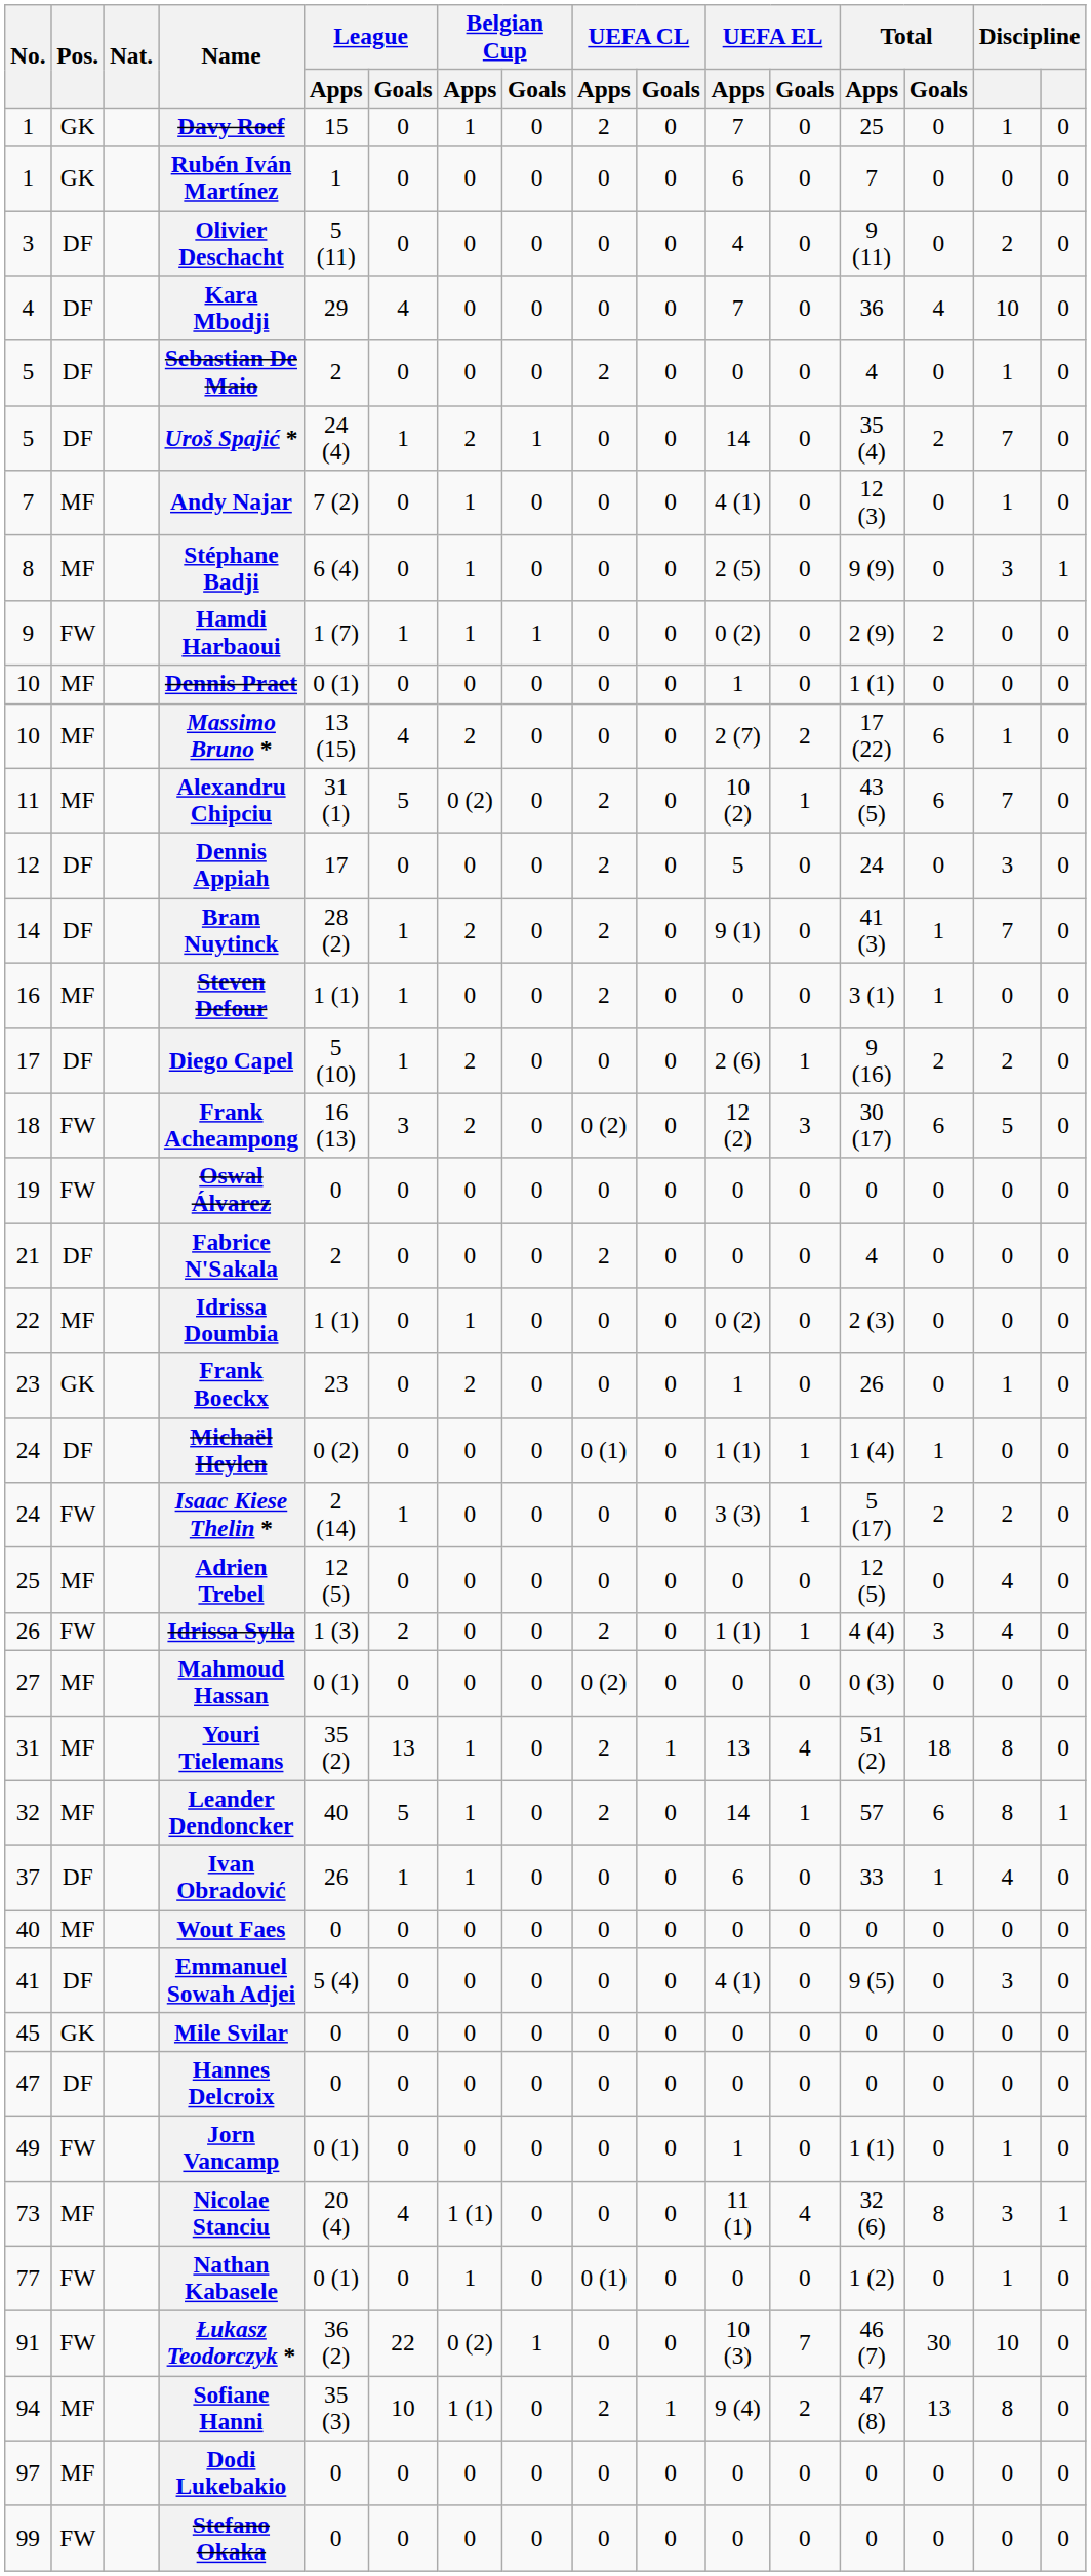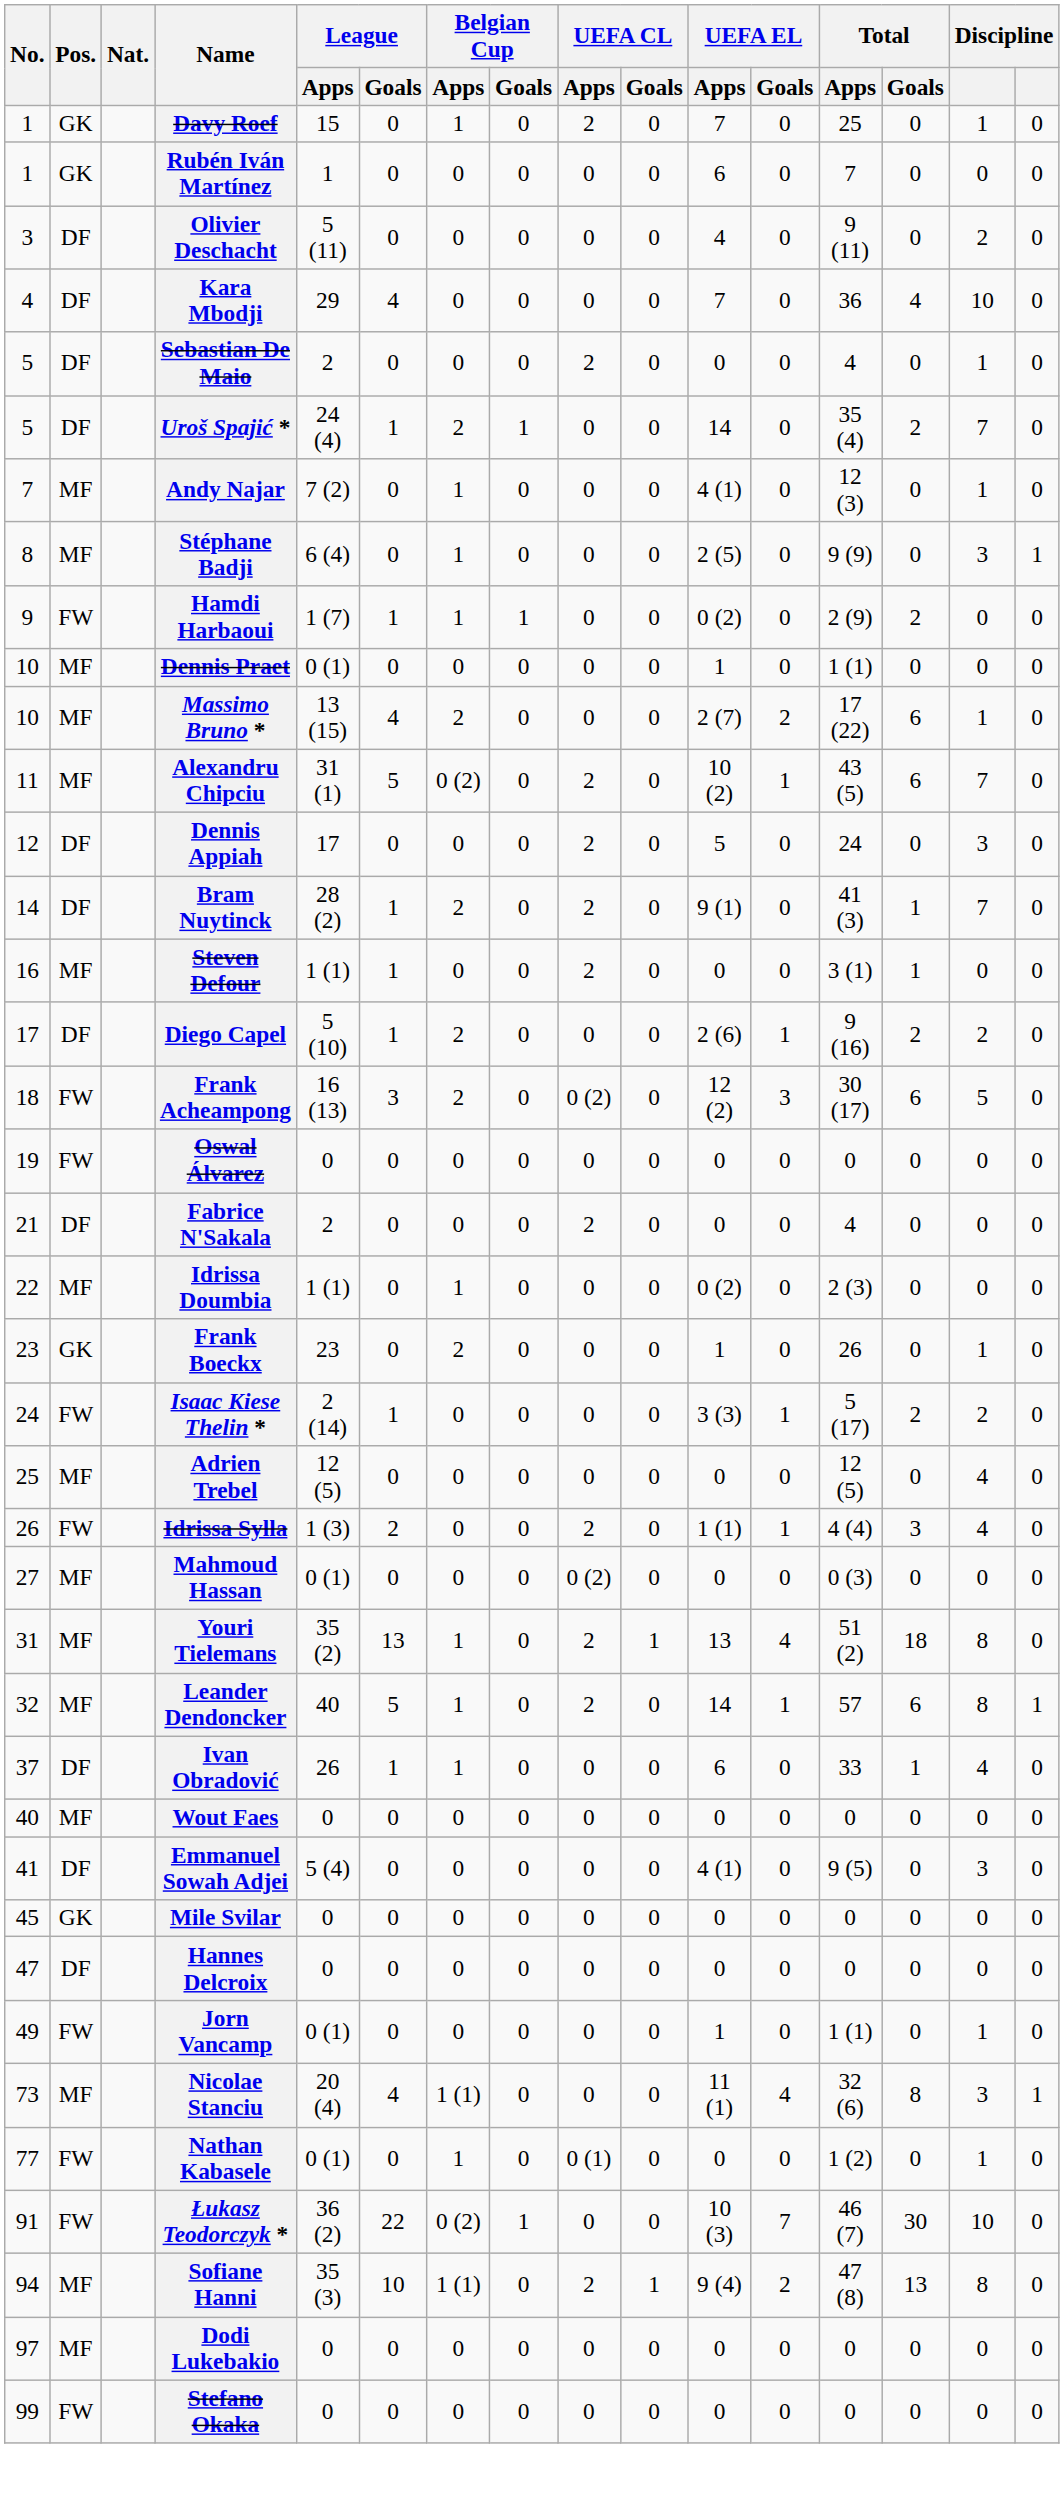 <table class="wikitable plainrowheaders" style="text-align:center">
 <tr>
 <th rowspan="2" width="40">No.</th>
 <th rowspan="2" width="40">Pos.</th>
 <th rowspan="2" width="65">Nat.</th>
 <th rowspan="2" width="150" scope="col">Name</th>
 <th colspan="2" width="90"><a href='#'>League</a></th>
 <th colspan="2" width="90"><a href='#'>Belgian Cup</a></th>
 <th colspan="2" width="90"><a href='#'>UEFA CL</a></th>
 <th colspan="2" width="90"><a href='#'>UEFA EL</a></th>
 <th colspan="2" width="90">Total</th>
 <th colspan="2" width="90">Discipline</th>
 </tr>
 <tr>
 <th scope="col">Apps</th>
 <th scope="col">Goals</th>
 <th scope="col">Apps</th>
 <th scope="col">Goals</th>
 <th scope="col">Apps</th>
 <th scope="col">Goals</th>
 <th scope="col">Apps</th>
 <th scope="col">Goals</th>
 <th scope="col">Apps</th>
 <th scope="col">Goals</th>
 <th scope="col"></th>
 <th scope="col"></th>
 </tr>
 <tr>
 <td>1</td>
 <td>GK</td>
 <td align="left"></td>
 <th scope="row"><s><a href='#'>Davy Roef</a></s> </th>
 <td>15</td>
 <td>0</td>
 <td>1</td>
 <td>0</td>
 <td>2</td>
 <td>0</td>
 <td>7</td>
 <td>0</td>
 <td>25</td>
 <td>0</td>
 <td>1</td>
 <td>0</td>
 </tr>
 <tr>
 <td>1</td>
 <td>GK</td>
 <td align="left"></td>
 <th scope="row"><a href='#'>Rubén Iván Martínez</a></th>
 <td>1</td>
 <td>0</td>
 <td>0</td>
 <td>0</td>
 <td>0</td>
 <td>0</td>
 <td>6</td>
 <td>0</td>
 <td>7</td>
 <td>0</td>
 <td>0</td>
 <td>0</td>
 </tr>
 <tr>
 <td>3</td>
 <td>DF</td>
 <td align="left"></td>
 <th scope="row"><a href='#'>Olivier Deschacht</a></th>
 <td>5 (11)</td>
 <td>0</td>
 <td>0</td>
 <td>0</td>
 <td>0</td>
 <td>0</td>
 <td>4</td>
 <td>0</td>
 <td>9 (11)</td>
 <td>0</td>
 <td>2</td>
 <td>0</td>
 </tr>
 <tr>
 <td>4</td>
 <td>DF</td>
 <td align="left"></td>
 <th scope="row"><a href='#'>Kara Mbodji</a></th>
 <td>29</td>
 <td>4</td>
 <td>0</td>
 <td>0</td>
 <td>0</td>
 <td>0</td>
 <td>7</td>
 <td>0</td>
 <td>36</td>
 <td>4</td>
 <td>10</td>
 <td>0</td>
 </tr>
 <tr>
 <td>5</td>
 <td>DF</td>
 <td align="left"></td>
 <th scope="row"><s><a href='#'>Sebastian De Maio</a></s> </th>
 <td>2</td>
 <td>0</td>
 <td>0</td>
 <td>0</td>
 <td>2</td>
 <td>0</td>
 <td>0</td>
 <td>0</td>
 <td>4</td>
 <td>0</td>
 <td>1</td>
 <td>0</td>
 </tr>
 <tr>
 <td>5</td>
 <td>DF</td>
 <td align="left"></td>
 <th scope="row"><em><a href='#'>Uroš Spajić</a></em> *</th>
 <td>24 (4)</td>
 <td>1</td>
 <td>2</td>
 <td>1</td>
 <td>0</td>
 <td>0</td>
 <td>14</td>
 <td>0</td>
 <td>35 (4)</td>
 <td>2</td>
 <td>7</td>
 <td>0</td>
 </tr>
 <tr>
 <td>7</td>
 <td>MF</td>
 <td align="left"></td>
 <th scope="row"><a href='#'>Andy Najar</a></th>
 <td>7 (2)</td>
 <td>0</td>
 <td>1</td>
 <td>0</td>
 <td>0</td>
 <td>0</td>
 <td>4 (1)</td>
 <td>0</td>
 <td>12 (3)</td>
 <td>0</td>
 <td>1</td>
 <td>0</td>
 </tr>
 <tr>
 <td>8</td>
 <td>MF</td>
 <td align="left"></td>
 <th scope="row"><a href='#'>Stéphane Badji</a></th>
 <td>6 (4)</td>
 <td>0</td>
 <td>1</td>
 <td>0</td>
 <td>0</td>
 <td>0</td>
 <td>2 (5)</td>
 <td>0</td>
 <td>9 (9)</td>
 <td>0</td>
 <td>3</td>
 <td>1</td>
 </tr>
 <tr>
 <td>9</td>
 <td>FW</td>
 <td align="left"></td>
 <th scope="row"><a href='#'>Hamdi Harbaoui</a></th>
 <td>1 (7)</td>
 <td>1</td>
 <td>1</td>
 <td>1</td>
 <td>0</td>
 <td>0</td>
 <td>0 (2)</td>
 <td>0</td>
 <td>2 (9)</td>
 <td>2</td>
 <td>0</td>
 <td>0</td>
 </tr>
 <tr>
 <td>10</td>
 <td>MF</td>
 <td align="left"></td>
 <th scope="row"><s><a href='#'>Dennis Praet</a></s> </th>
 <td>0 (1)</td>
 <td>0</td>
 <td>0</td>
 <td>0</td>
 <td>0</td>
 <td>0</td>
 <td>1</td>
 <td>0</td>
 <td>1 (1)</td>
 <td>0</td>
 <td>0</td>
 <td>0</td>
 </tr>
 <tr>
 <td>10</td>
 <td>MF</td>
 <td align="left"></td>
 <th scope="row"><em><a href='#'>Massimo Bruno</a></em> *</th>
 <td>13 (15)</td>
 <td>4</td>
 <td>2</td>
 <td>0</td>
 <td>0</td>
 <td>0</td>
 <td>2 (7)</td>
 <td>2</td>
 <td>17 (22)</td>
 <td>6</td>
 <td>1</td>
 <td>0</td>
 </tr>
 <tr>
 <td>11</td>
 <td>MF</td>
 <td align="left"></td>
 <th scope="row"><a href='#'>Alexandru Chipciu</a></th>
 <td>31 (1)</td>
 <td>5</td>
 <td>0 (2)</td>
 <td>0</td>
 <td>2</td>
 <td>0</td>
 <td>10 (2)</td>
 <td>1</td>
 <td>43 (5)</td>
 <td>6</td>
 <td>7</td>
 <td>0</td>
 </tr>
 <tr>
 <td>12</td>
 <td>DF</td>
 <td align="left"></td>
 <th scope="row"><a href='#'>Dennis Appiah</a></th>
 <td>17</td>
 <td>0</td>
 <td>0</td>
 <td>0</td>
 <td>2</td>
 <td>0</td>
 <td>5</td>
 <td>0</td>
 <td>24</td>
 <td>0</td>
 <td>3</td>
 <td>0</td>
 </tr>
 <tr>
 <td>14</td>
 <td>DF</td>
 <td align="left"></td>
 <th scope="row"><a href='#'>Bram Nuytinck</a></th>
 <td>28 (2)</td>
 <td>1</td>
 <td>2</td>
 <td>0</td>
 <td>2</td>
 <td>0</td>
 <td>9 (1)</td>
 <td>0</td>
 <td>41 (3)</td>
 <td>1</td>
 <td>7</td>
 <td>0</td>
 </tr>
 <tr>
 <td>16</td>
 <td>MF</td>
 <td align="left"></td>
 <th scope="row"><s><a href='#'>Steven Defour</a></s> </th>
 <td>1 (1)</td>
 <td>1</td>
 <td>0</td>
 <td>0</td>
 <td>2</td>
 <td>0</td>
 <td>0</td>
 <td>0</td>
 <td>3 (1)</td>
 <td>1</td>
 <td>0</td>
 <td>0</td>
 </tr>
 <tr>
 <td>17</td>
 <td>DF</td>
 <td align="left"></td>
 <th scope="row"><a href='#'>Diego Capel</a></th>
 <td>5 (10)</td>
 <td>1</td>
 <td>2</td>
 <td>0</td>
 <td>0</td>
 <td>0</td>
 <td>2 (6)</td>
 <td>1</td>
 <td>9 (16)</td>
 <td>2</td>
 <td>2</td>
 <td>0</td>
 </tr>
 <tr>
 <td>18</td>
 <td>FW</td>
 <td align="left"></td>
 <th scope="row"><a href='#'>Frank Acheampong</a></th>
 <td>16 (13)</td>
 <td>3</td>
 <td>2</td>
 <td>0</td>
 <td>0 (2)</td>
 <td>0</td>
 <td>12 (2)</td>
 <td>3</td>
 <td>30 (17)</td>
 <td>6</td>
 <td>5</td>
 <td>0</td>
 </tr>
 <tr>
 <td>19</td>
 <td>FW</td>
 <td align="left"></td>
 <th scope="row"><s><a href='#'>Oswal Álvarez</a></s> </th>
 <td>0</td>
 <td>0</td>
 <td>0</td>
 <td>0</td>
 <td>0</td>
 <td>0</td>
 <td>0</td>
 <td>0</td>
 <td>0</td>
 <td>0</td>
 <td>0</td>
 <td>0</td>
 </tr>
 <tr>
 <td>21</td>
 <td>DF</td>
 <td align="left"></td>
 <th scope="row"><a href='#'>Fabrice N'Sakala</a></th>
 <td>2</td>
 <td>0</td>
 <td>0</td>
 <td>0</td>
 <td>2</td>
 <td>0</td>
 <td>0</td>
 <td>0</td>
 <td>4</td>
 <td>0</td>
 <td>0</td>
 <td>0</td>
 </tr>
 <tr>
 <td>22</td>
 <td>MF</td>
 <td align="left"></td>
 <th scope="row"><a href='#'>Idrissa Doumbia</a></th>
 <td>1 (1)</td>
 <td>0</td>
 <td>1</td>
 <td>0</td>
 <td>0</td>
 <td>0</td>
 <td>0 (2)</td>
 <td>0</td>
 <td>2 (3)</td>
 <td>0</td>
 <td>0</td>
 <td>0</td>
 </tr>
 <tr>
 <td>23</td>
 <td>GK</td>
 <td align="left"></td>
 <th scope="row"><a href='#'>Frank Boeckx</a></th>
 <td>23</td>
 <td>0</td>
 <td>2</td>
 <td>0</td>
 <td>0</td>
 <td>0</td>
 <td>1</td>
 <td>0</td>
 <td>26</td>
 <td>0</td>
 <td>1</td>
 <td>0</td>
 </tr>
 <tr>
 <td>24</td>
-<td>DF</td>
-<td align="left"></td>
-<th scope="row"><s><a href='#'>Michaël Heylen</a></s> </th>
-<td>0 (2)</td>
-<td>0</td>
-<td>0</td>
-<td>0</td>
-<td>0 (1)</td>
-<td>0</td>
-<td>1 (1)</td>
-<td>1</td>
-<td>1 (4)</td>
-<td>1</td>
-<td>0</td>
-<td>0</td>
-</tr>
-<tr>
-<td>24</td>
 <td>FW</td>
 <td align="left"></td>
 <th scope="row"><em><a href='#'>Isaac Kiese Thelin</a></em> *</th>
 <td>2 (14)</td>
 <td>1</td>
 <td>0</td>
 <td>0</td>
 <td>0</td>
 <td>0</td>
 <td>3 (3)</td>
 <td>1</td>
 <td>5 (17)</td>
 <td>2</td>
 <td>2</td>
 <td>0</td>
 </tr>
 <tr>
 <td>25</td>
 <td>MF</td>
 <td align="left"></td>
 <th scope="row"><a href='#'>Adrien Trebel</a></th>
 <td>12 (5)</td>
 <td>0</td>
 <td>0</td>
 <td>0</td>
 <td>0</td>
 <td>0</td>
 <td>0</td>
 <td>0</td>
 <td>12 (5)</td>
 <td>0</td>
 <td>4</td>
 <td>0</td>
 </tr>
 <tr>
 <td>26</td>
 <td>FW</td>
 <td align="left"></td>
 <th scope="row"><s><a href='#'>Idrissa Sylla</a></s> </th>
 <td>1 (3)</td>
 <td>2</td>
 <td>0</td>
 <td>0</td>
 <td>2</td>
 <td>0</td>
 <td>1 (1)</td>
 <td>1</td>
 <td>4 (4)</td>
 <td>3</td>
 <td>4</td>
 <td>0</td>
 </tr>
 <tr>
 <td>27</td>
 <td>MF</td>
 <td align="left"></td>
 <th scope="row"><a href='#'>Mahmoud Hassan</a></th>
 <td>0 (1)</td>
 <td>0</td>
 <td>0</td>
 <td>0</td>
 <td>0 (2)</td>
 <td>0</td>
 <td>0</td>
 <td>0</td>
 <td>0 (3)</td>
 <td>0</td>
 <td>0</td>
 <td>0</td>
 </tr>
 <tr>
 <td>31</td>
 <td>MF</td>
 <td align="left"></td>
 <th scope="row"><a href='#'>Youri Tielemans</a></th>
 <td>35 (2)</td>
 <td>13</td>
 <td>1</td>
 <td>0</td>
 <td>2</td>
 <td>1</td>
 <td>13</td>
 <td>4</td>
 <td>51 (2)</td>
 <td>18</td>
 <td>8</td>
 <td>0</td>
 </tr>
 <tr>
 <td>32</td>
 <td>MF</td>
 <td align="left"></td>
 <th scope="row"><a href='#'>Leander Dendoncker</a></th>
 <td>40</td>
 <td>5</td>
 <td>1</td>
 <td>0</td>
 <td>2</td>
 <td>0</td>
 <td>14</td>
 <td>1</td>
 <td>57</td>
 <td>6</td>
 <td>8</td>
 <td>1</td>
 </tr>
 <tr>
 <td>37</td>
 <td>DF</td>
 <td align="left"></td>
 <th scope="row"><a href='#'>Ivan Obradović</a></th>
 <td>26</td>
 <td>1</td>
 <td>1</td>
 <td>0</td>
 <td>0</td>
 <td>0</td>
 <td>6</td>
 <td>0</td>
 <td>33</td>
 <td>1</td>
 <td>4</td>
 <td>0</td>
 </tr>
 <tr>
 <td>40</td>
 <td>MF</td>
 <td align="left"></td>
 <th scope="row"><a href='#'>Wout Faes</a></th>
 <td>0</td>
 <td>0</td>
 <td>0</td>
 <td>0</td>
 <td>0</td>
 <td>0</td>
 <td>0</td>
 <td>0</td>
 <td>0</td>
 <td>0</td>
 <td>0</td>
 <td>0</td>
 </tr>
 <tr>
 <td>41</td>
 <td>DF</td>
 <td align="left"></td>
 <th scope="row"><a href='#'>Emmanuel Sowah Adjei</a></th>
 <td>5 (4)</td>
 <td>0</td>
 <td>0</td>
 <td>0</td>
 <td>0</td>
 <td>0</td>
 <td>4 (1)</td>
 <td>0</td>
 <td>9 (5)</td>
 <td>0</td>
 <td>3</td>
 <td>0</td>
 </tr>
 <tr>
 <td>45</td>
 <td>GK</td>
 <td align="left"></td>
 <th scope="row"><a href='#'>Mile Svilar</a></th>
 <td>0</td>
 <td>0</td>
 <td>0</td>
 <td>0</td>
 <td>0</td>
 <td>0</td>
 <td>0</td>
 <td>0</td>
 <td>0</td>
 <td>0</td>
 <td>0</td>
 <td>0</td>
 </tr>
 <tr>
 <td>47</td>
 <td>DF</td>
 <td align="left"></td>
 <th scope="row"><a href='#'>Hannes Delcroix</a></th>
 <td>0</td>
 <td>0</td>
 <td>0</td>
 <td>0</td>
 <td>0</td>
 <td>0</td>
 <td>0</td>
 <td>0</td>
 <td>0</td>
 <td>0</td>
 <td>0</td>
 <td>0</td>
 </tr>
 <tr>
 <td>49</td>
 <td>FW</td>
 <td align="left"></td>
 <th scope="row"><a href='#'>Jorn Vancamp</a></th>
 <td>0 (1)</td>
 <td>0</td>
 <td>0</td>
 <td>0</td>
 <td>0</td>
 <td>0</td>
 <td>1</td>
 <td>0</td>
 <td>1 (1)</td>
 <td>0</td>
 <td>1</td>
 <td>0</td>
 </tr>
 <tr>
 <td>73</td>
 <td>MF</td>
 <td align="left"></td>
 <th scope="row"><a href='#'>Nicolae Stanciu</a></th>
 <td>20 (4)</td>
 <td>4</td>
 <td>1 (1)</td>
 <td>0</td>
 <td>0</td>
 <td>0</td>
 <td>11 (1)</td>
 <td>4</td>
 <td>32 (6)</td>
 <td>8</td>
 <td>3</td>
 <td>1</td>
 </tr>
 <tr>
 <td>77</td>
 <td>FW</td>
 <td align="left"></td>
 <th scope="row"><a href='#'>Nathan Kabasele</a></th>
 <td>0 (1)</td>
 <td>0</td>
 <td>1</td>
 <td>0</td>
 <td>0 (1)</td>
 <td>0</td>
 <td>0</td>
 <td>0</td>
 <td>1 (2)</td>
 <td>0</td>
 <td>1</td>
 <td>0</td>
 </tr>
 <tr>
 <td>91</td>
 <td>FW</td>
 <td align="left"></td>
 <th scope="row"><em><a href='#'>Łukasz Teodorczyk</a></em> *</th>
 <td>36 (2)</td>
 <td>22</td>
 <td>0 (2)</td>
 <td>1</td>
 <td>0</td>
 <td>0</td>
 <td>10 (3)</td>
 <td>7</td>
 <td>46 (7)</td>
 <td>30</td>
 <td>10</td>
 <td>0</td>
 </tr>
 <tr>
 <td>94</td>
 <td>MF</td>
 <td align="left"></td>
 <th scope="row"><a href='#'>Sofiane Hanni</a></th>
 <td>35 (3)</td>
 <td>10</td>
 <td>1 (1)</td>
 <td>0</td>
 <td>2</td>
 <td>1</td>
 <td>9 (4)</td>
 <td>2</td>
 <td>47 (8)</td>
 <td>13</td>
 <td>8</td>
 <td>0</td>
 </tr>
 <tr>
 <td>97</td>
 <td>MF</td>
 <td align="left"></td>
 <th scope="row"><a href='#'>Dodi Lukebakio</a></th>
 <td>0</td>
 <td>0</td>
 <td>0</td>
 <td>0</td>
 <td>0</td>
 <td>0</td>
 <td>0</td>
 <td>0</td>
 <td>0</td>
 <td>0</td>
 <td>0</td>
 <td>0</td>
 </tr>
 <tr>
 <td>99</td>
 <td>FW</td>
 <td align="left"></td>
 <th scope="row"><s><a href='#'>Stefano Okaka</a></s> </th>
 <td>0</td>
 <td>0</td>
 <td>0</td>
 <td>0</td>
 <td>0</td>
 <td>0</td>
 <td>0</td>
 <td>0</td>
 <td>0</td>
 <td>0</td>
 <td>0</td>
 <td>0</td>
 </tr>
 </table>
